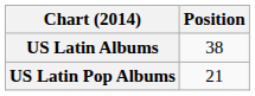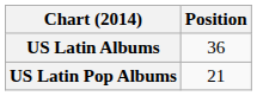 <table class="wikitable sortable plainrowheaders">
 <tr>
 <th scope="col">Chart (2014)</th>
 <th scope="col">Position</th>
 </tr>
 <tr>
 <th scope="row">US Latin Albums</th>
-<td style="text-align:center;">38</td>
+<td style="text-align:center;">36</td>
 </tr>
 <tr>
 <th scope="row">US Latin Pop Albums</th>
 <td style="text-align:center;">21</td>
 </tr>
 </table>
